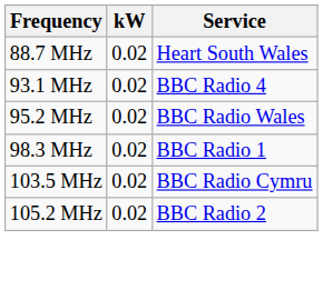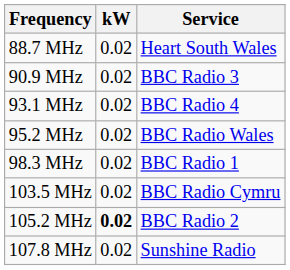 <table class="wikitable sortable">
 <tr>
 <th>Frequency</th>
 <th>kW</th>
 <th>Service</th>
 </tr>
 <tr>
 <td>88.7 MHz</td>
 <td>0.02</td>
 <td><a href='#'>Heart South Wales</a></td>
+</tr>
+<tr>
+<td>90.9 MHz</td>
+<td>0.02</td>
+<td><a href='#'>BBC Radio 3</a></td>
 </tr>
 <tr>
 <td>93.1 MHz</td>
 <td>0.02</td>
 <td><a href='#'>BBC Radio 4</a></td>
 </tr>
 <tr>
 <td>95.2 MHz</td>
 <td>0.02</td>
 <td><a href='#'>BBC Radio Wales</a></td>
 </tr>
 <tr>
 <td>98.3 MHz</td>
 <td>0.02</td>
 <td><a href='#'>BBC Radio 1</a></td>
 </tr>
 <tr>
 <td>103.5 MHz</td>
 <td>0.02</td>
 <td><a href='#'>BBC Radio Cymru</a></td>
 </tr>
 <tr>
 <td>105.2 MHz</td>
-<td>0.02</td>
+<td><strong>0.02</strong></td>
 <td><a href='#'>BBC Radio 2</a></td>
 </tr>
+<tr>
+<td>107.8 MHz</td>
+<td>0.02</td>
+<td><a href='#'>Sunshine Radio</a></td>
+</tr>
 </table>
